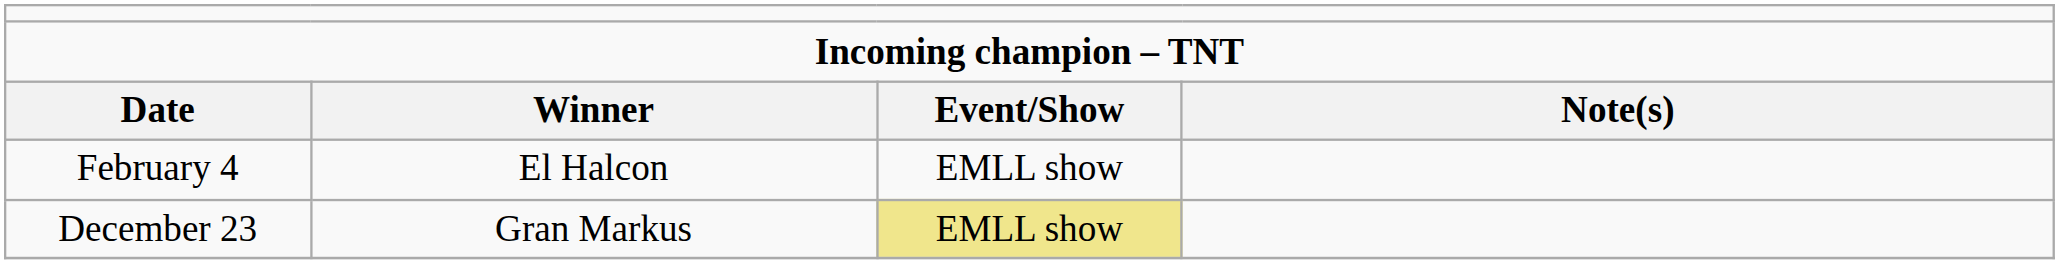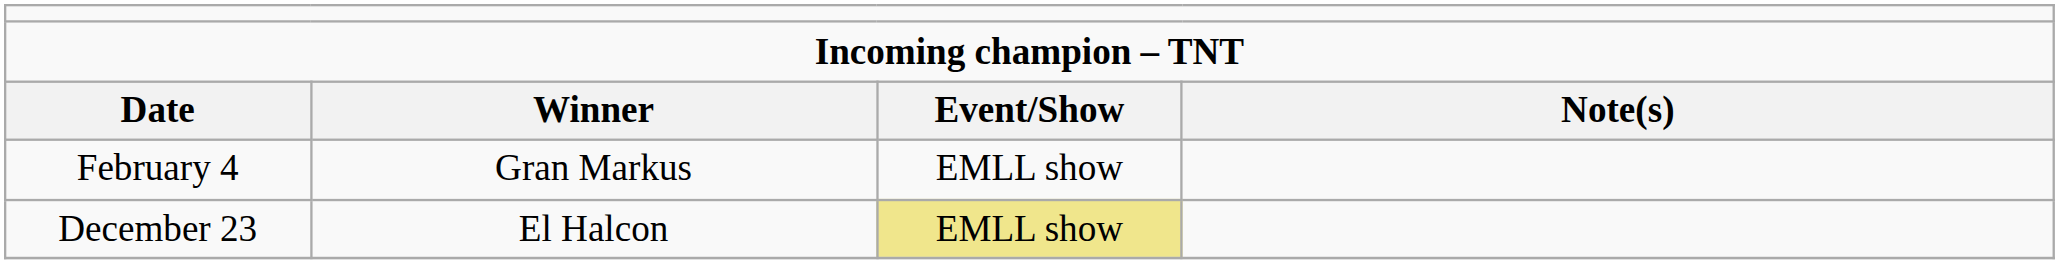 <table class="wikitable" style="text-align:center; width:100%;">
 <tr>
 <td colspan=5></td>
 </tr>
 <tr>
 <td colspan=5><strong>Incoming champion – TNT</strong></td>
 </tr>
 <tr>
 <th width=14%>Date</th>
 <th width=26%>Winner</th>
 <th width=14%>Event/Show</th>
 <th width=40%>Note(s)</th>
 </tr>
 <tr>
 <td>February 4</td>
-<td>El Halcon</td>
+<td>Gran Markus</td>
 <td>EMLL show</td>
 <td></td>
 </tr>
 <tr>
 <td>December 23</td>
-<td>Gran Markus</td>
+<td>El Halcon</td>
 <td style="background: khaki;">EMLL show</td>
 <td></td>
 </tr>
 <tr>
 </tr>
 </table>
